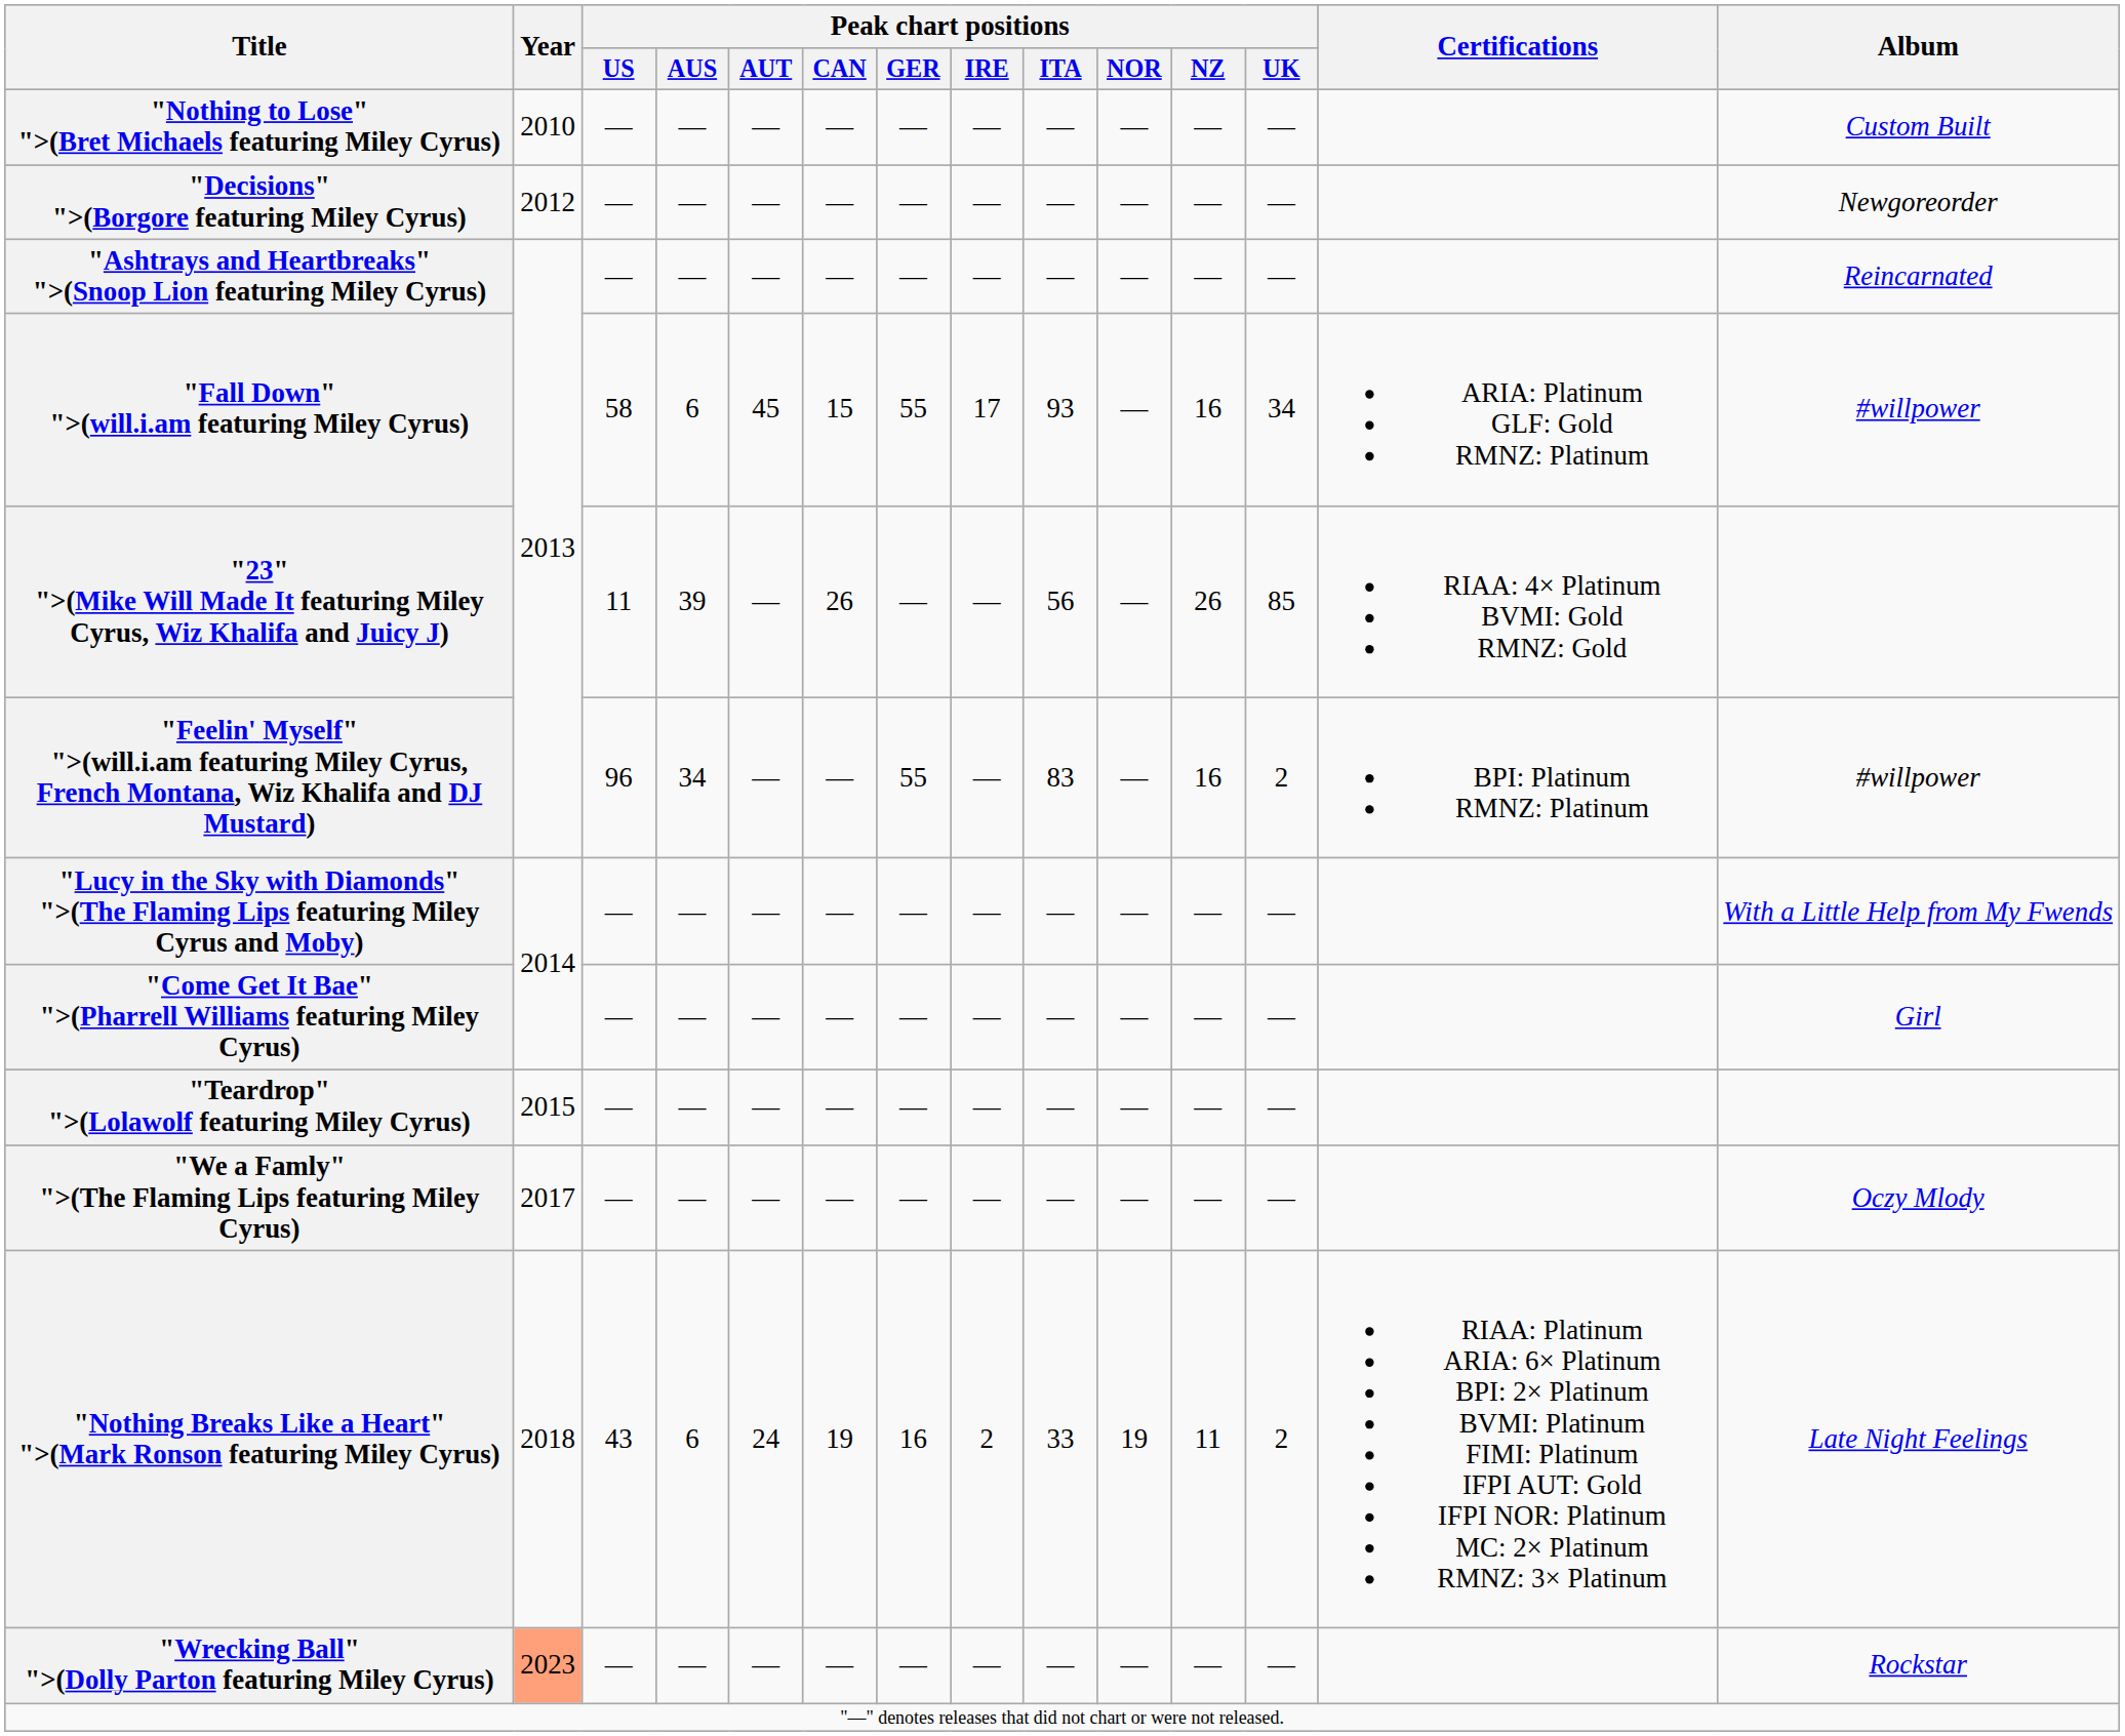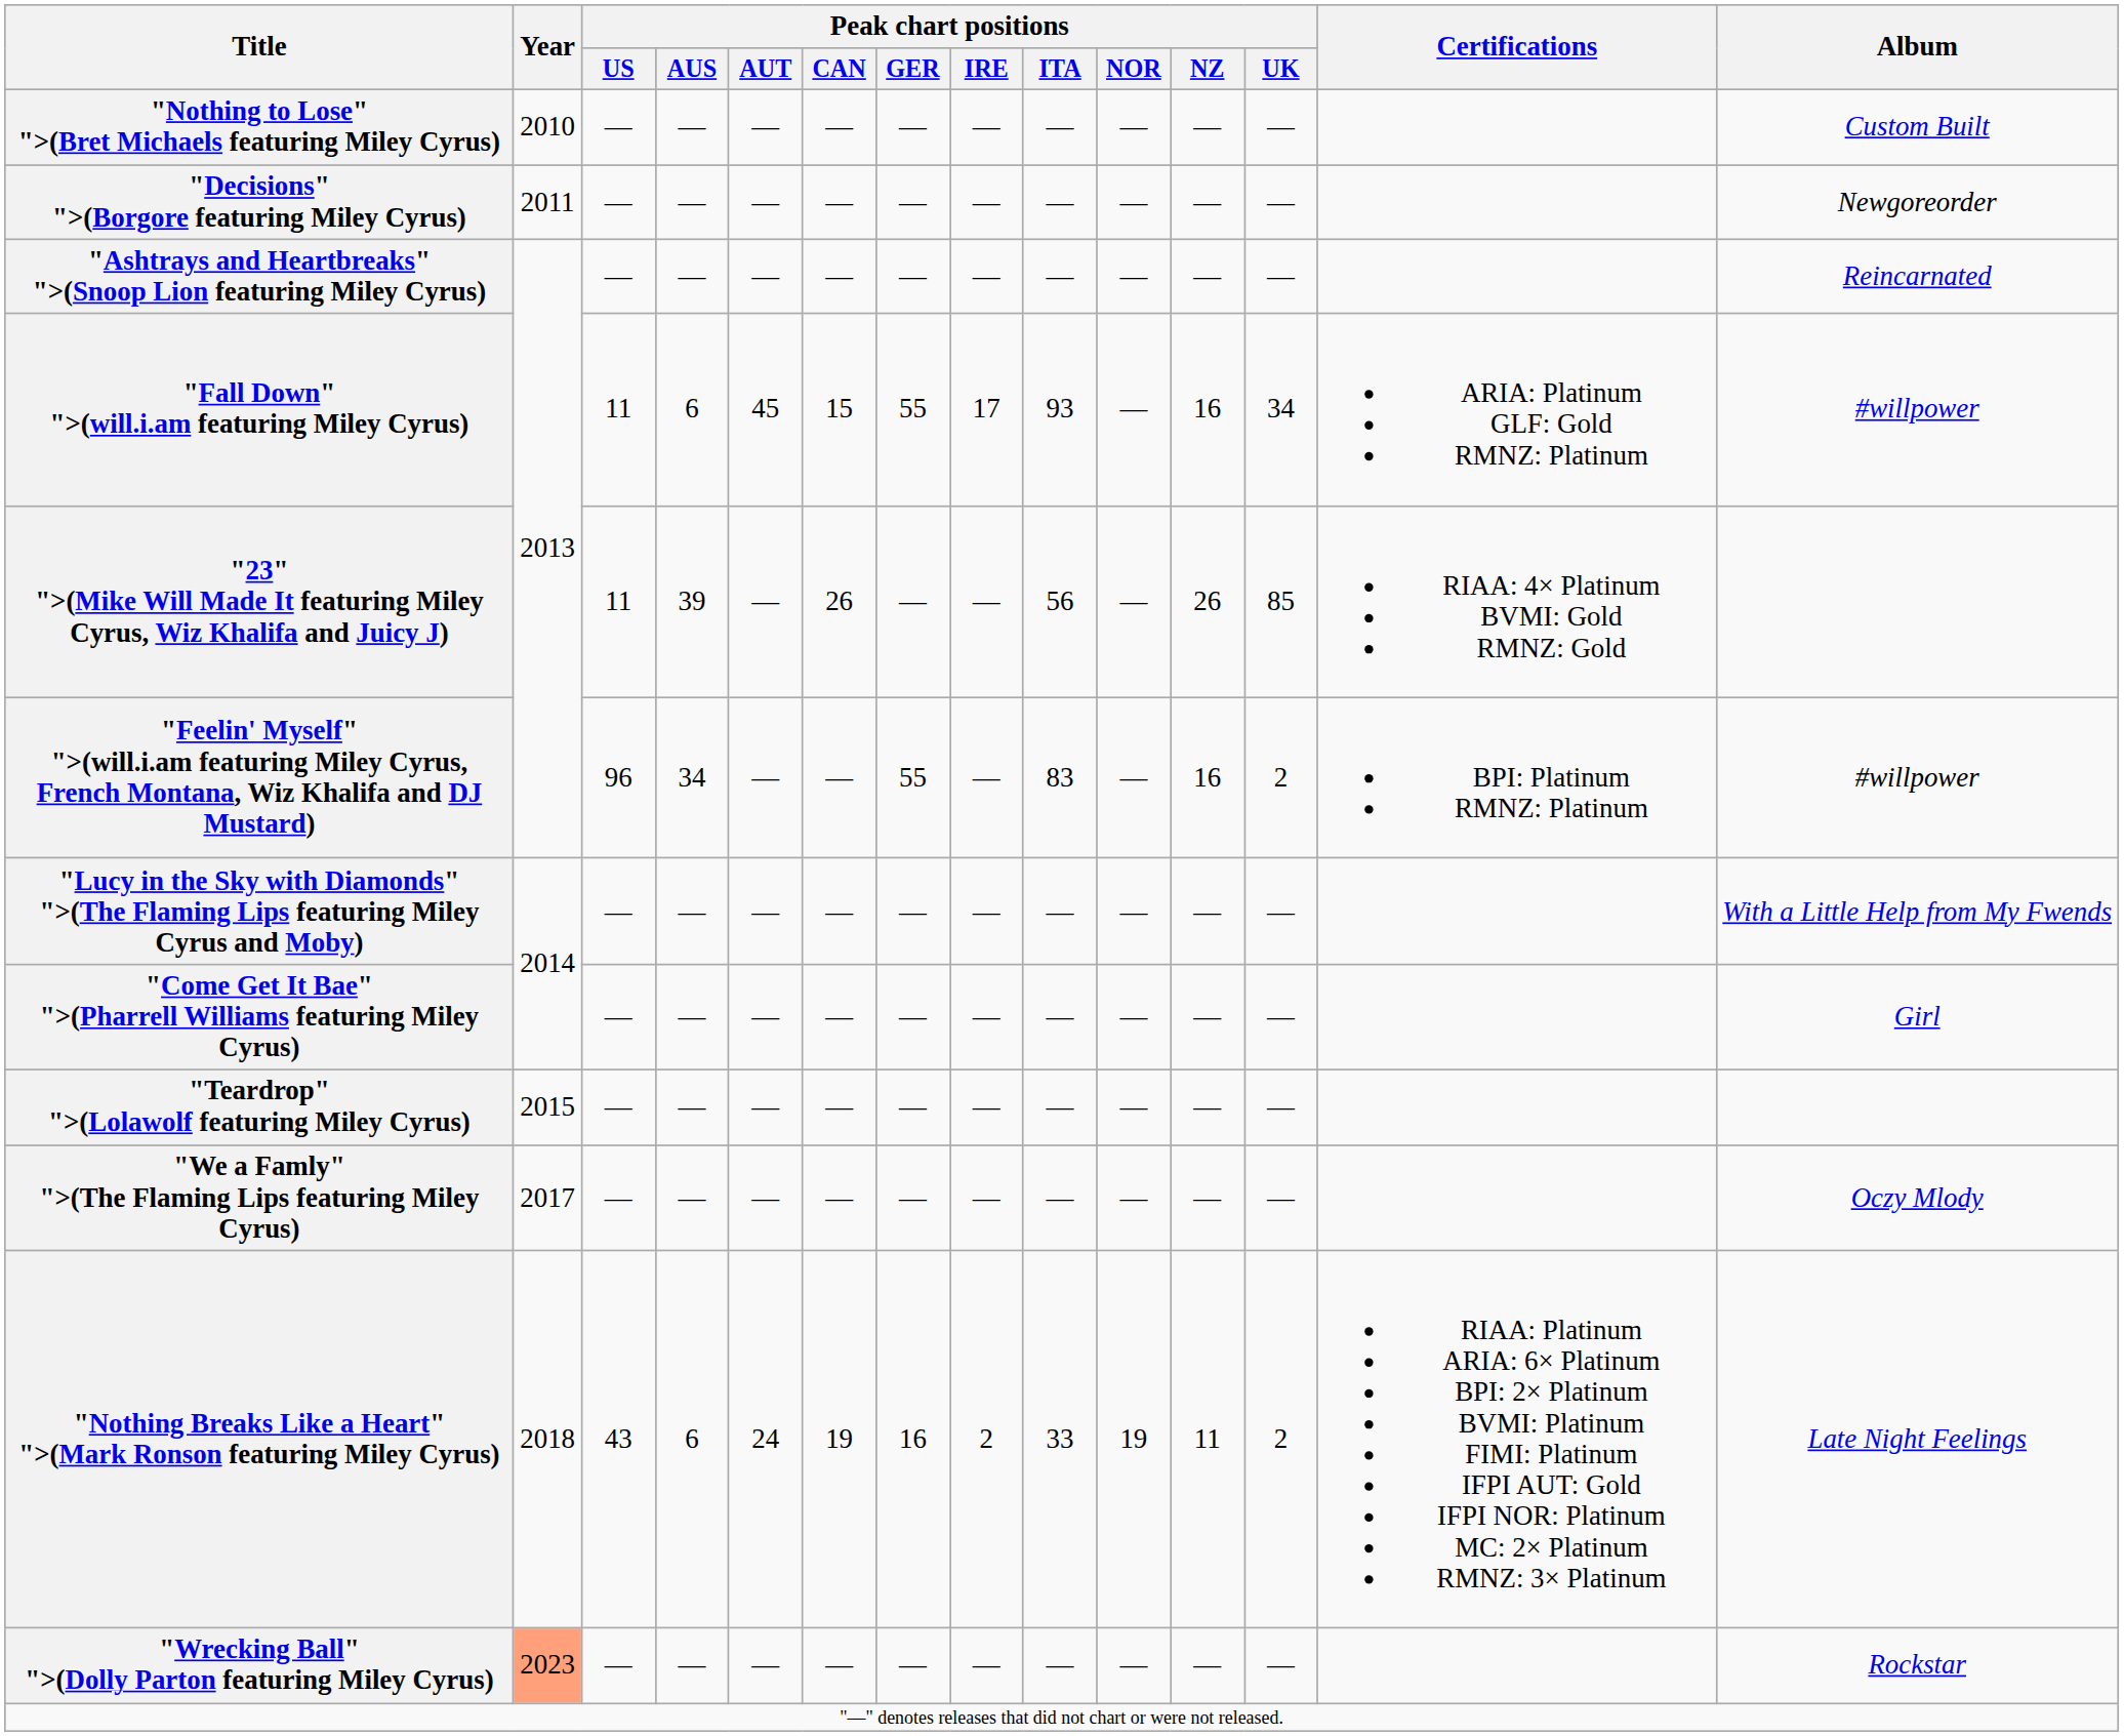 <table class="wikitable plainrowheaders" style="text-align:center;">
 <tr>
 <th scope="col" rowspan="2" style="width:18em;">Title</th>
 <th scope="col" rowspan="2">Year</th>
 <th scope="col" colspan="10">Peak chart positions</th>
 <th scope="col" rowspan="2" style="width:14em;"><a href='#'>Certifications</a></th>
 <th scope="col" rowspan="2">Album</th>
 </tr>
 <tr>
 <th scope="col" style="width:2.5em;font-size:90%;"><a href='#'>US</a><br></th>
 <th scope="col" style="width:2.5em;font-size:90%;"><a href='#'>AUS</a><br></th>
 <th scope="col" style="width:2.5em;font-size:90%;"><a href='#'>AUT</a><br></th>
 <th scope="col" style="width:2.5em;font-size:90%;"><a href='#'>CAN</a><br></th>
 <th scope="col" style="width:2.5em;font-size:90%;"><a href='#'>GER</a><br></th>
 <th scope="col" style="width:2.5em;font-size:90%;"><a href='#'>IRE</a><br></th>
 <th scope="col" style="width:2.5em;font-size:90%;"><a href='#'>ITA</a><br></th>
 <th scope="col" style="width:2.5em;font-size:90%;"><a href='#'>NOR</a><br></th>
 <th scope="col" style="width:2.5em;font-size:90%;"><a href='#'>NZ</a><br></th>
 <th scope="col" style="width:2.5em;font-size:90%;"><a href='#'>UK</a><br></th>
 </tr>
 <tr>
 <th scope="row">"<a href='#'>Nothing to Lose</a>"<br><span>">(<a href='#'>Bret Michaels</a> featuring Miley Cyrus)</span></th>
 <td>2010</td>
 <td>—</td>
 <td>—</td>
 <td>—</td>
 <td>—</td>
 <td>—</td>
 <td>—</td>
 <td>—</td>
 <td>—</td>
 <td>—</td>
 <td>—</td>
 <td></td>
 <td><em><a href='#'>Custom Built</a></em></td>
 </tr>
 <tr>
 <th scope="row">"<a href='#'>Decisions</a>"<br><span>">(<a href='#'>Borgore</a> featuring Miley Cyrus)</span></th>
-<td>2012</td>
+<td>2011</td>
 <td>—</td>
 <td>—</td>
 <td>—</td>
 <td>—</td>
 <td>—</td>
 <td>—</td>
 <td>—</td>
 <td>—</td>
 <td>—</td>
 <td>—</td>
 <td></td>
 <td><em>Newgoreorder</em></td>
 </tr>
 <tr>
 <th scope="row">"<a href='#'>Ashtrays and Heartbreaks</a>"<br><span>">(<a href='#'>Snoop Lion</a> featuring Miley Cyrus)</span></th>
 <td rowspan="4">2013</td>
 <td>—</td>
 <td>—</td>
 <td>—</td>
 <td>—</td>
 <td>—</td>
 <td>—</td>
 <td>—</td>
 <td>—</td>
 <td>—</td>
 <td>—</td>
 <td></td>
 <td><em><a href='#'>Reincarnated</a></em></td>
 </tr>
 <tr>
 <th scope="row">"<a href='#'>Fall Down</a>"<br><span>">(<a href='#'>will.i.am</a> featuring Miley Cyrus)</span></th>
-<td>58</td>
+<td>11</td>
 <td>6</td>
 <td>45</td>
 <td>15</td>
 <td>55</td>
 <td>17</td>
 <td>93</td>
 <td>—</td>
 <td>16</td>
 <td>34</td>
 <td><br><ul><li>ARIA: Platinum</li><li>GLF: Gold</li><li>RMNZ: Platinum</li></ul></td>
 <td><em><a href='#'>#willpower</a></em></td>
 </tr>
 <tr>
 <th scope="row">"<a href='#'>23</a>"<br><span>">(<a href='#'>Mike Will Made It</a> featuring Miley Cyrus, <a href='#'>Wiz Khalifa</a> and <a href='#'>Juicy J</a>)</span></th>
 <td>11</td>
 <td>39</td>
 <td>—</td>
 <td>26</td>
 <td>—</td>
 <td>—</td>
 <td>56</td>
 <td>—</td>
 <td>26</td>
 <td>85</td>
 <td><br><ul><li>RIAA: 4× Platinum</li><li>BVMI: Gold</li><li>RMNZ: Gold</li></ul></td>
 <td></td>
 </tr>
 <tr>
 <th scope="row">"<a href='#'>Feelin' Myself</a>"<br><span>">(will.i.am featuring Miley Cyrus, <a href='#'>French Montana</a>, Wiz Khalifa and <a href='#'>DJ Mustard</a>)</span></th>
 <td>96</td>
 <td>34</td>
 <td>—</td>
 <td>—</td>
 <td>55</td>
 <td>—</td>
 <td>83</td>
 <td>—</td>
 <td>16</td>
 <td>2</td>
 <td><br><ul><li>BPI: Platinum</li><li>RMNZ: Platinum</li></ul></td>
 <td><em>#willpower</em></td>
 </tr>
 <tr>
 <th scope="row">"<a href='#'>Lucy in the Sky with Diamonds</a>"<br><span>">(<a href='#'>The Flaming Lips</a> featuring Miley Cyrus and <a href='#'>Moby</a>)</span></th>
 <td rowspan="2">2014</td>
 <td>—</td>
 <td>—</td>
 <td>—</td>
 <td>—</td>
 <td>—</td>
 <td>—</td>
 <td>—</td>
 <td>—</td>
 <td>—</td>
 <td>—</td>
 <td></td>
 <td><em><a href='#'>With a Little Help from My Fwends</a></em></td>
 </tr>
 <tr>
 <th scope="row">"<a href='#'>Come Get It Bae</a>"<br><span>">(<a href='#'>Pharrell Williams</a> featuring Miley Cyrus)</span></th>
 <td>—</td>
 <td>—</td>
 <td>—</td>
 <td>—</td>
 <td>—</td>
 <td>—</td>
 <td>—</td>
 <td>—</td>
 <td>—</td>
 <td>—</td>
 <td></td>
 <td><em><a href='#'>Girl</a></em></td>
 </tr>
 <tr>
 <th scope="row">"Teardrop"<br><span>">(<a href='#'>Lolawolf</a> featuring Miley Cyrus)</span></th>
 <td>2015</td>
 <td>—</td>
 <td>—</td>
 <td>—</td>
 <td>—</td>
 <td>—</td>
 <td>—</td>
 <td>—</td>
 <td>—</td>
 <td>—</td>
 <td>—</td>
 <td></td>
 <td></td>
 </tr>
 <tr>
 <th scope="row">"We a Famly"<br><span>">(The Flaming Lips featuring Miley Cyrus)</span></th>
 <td>2017</td>
 <td>—</td>
 <td>—</td>
 <td>—</td>
 <td>—</td>
 <td>—</td>
 <td>—</td>
 <td>—</td>
 <td>—</td>
 <td>—</td>
 <td>—</td>
 <td></td>
 <td><em><a href='#'>Oczy Mlody</a></em></td>
 </tr>
 <tr>
 <th scope="row">"<a href='#'>Nothing Breaks Like a Heart</a>"<br><span>">(<a href='#'>Mark Ronson</a> featuring Miley Cyrus)</span></th>
 <td>2018</td>
 <td>43</td>
 <td>6</td>
 <td>24</td>
 <td>19</td>
 <td>16</td>
 <td>2</td>
 <td>33</td>
 <td>19</td>
 <td>11</td>
 <td>2</td>
 <td><br><ul><li>RIAA: Platinum</li><li>ARIA: 6× Platinum</li><li>BPI: 2× Platinum</li><li>BVMI: Platinum</li><li>FIMI: Platinum</li><li>IFPI AUT: Gold</li><li>IFPI NOR: Platinum</li><li>MC: 2× Platinum</li><li>RMNZ: 3× Platinum</li></ul></td>
 <td><em><a href='#'>Late Night Feelings</a></em></td>
 </tr>
 <tr>
 <th scope="row">"<a href='#'>Wrecking Ball</a>"<br><span>">(<a href='#'>Dolly Parton</a> featuring Miley Cyrus)</span></th>
 <td style="background: lightsalmon;">2023</td>
 <td>—</td>
 <td>—</td>
 <td>—</td>
 <td>—</td>
 <td>—</td>
 <td>—</td>
 <td>—</td>
 <td>—</td>
 <td>—</td>
 <td>—</td>
 <td></td>
 <td><em><a href='#'>Rockstar</a></em></td>
 </tr>
 <tr>
 <td colspan="21" style="text-align:center; font-size:8pt;">"—" denotes releases that did not chart or were not released.</td>
 </tr>
 </table>
